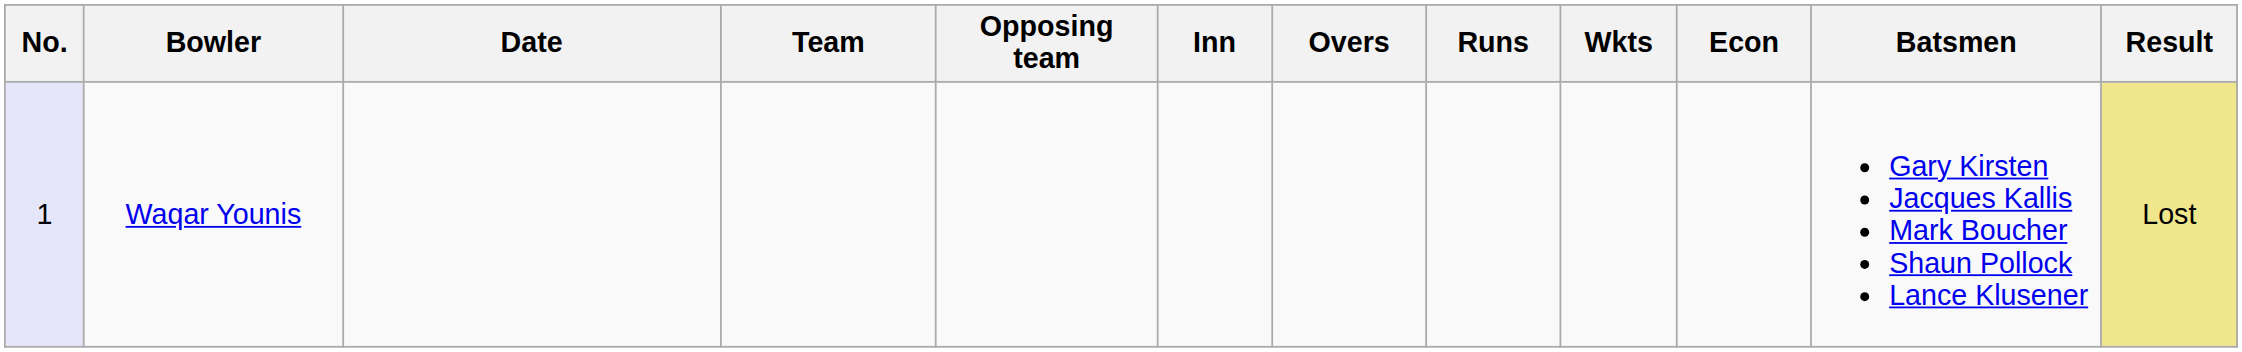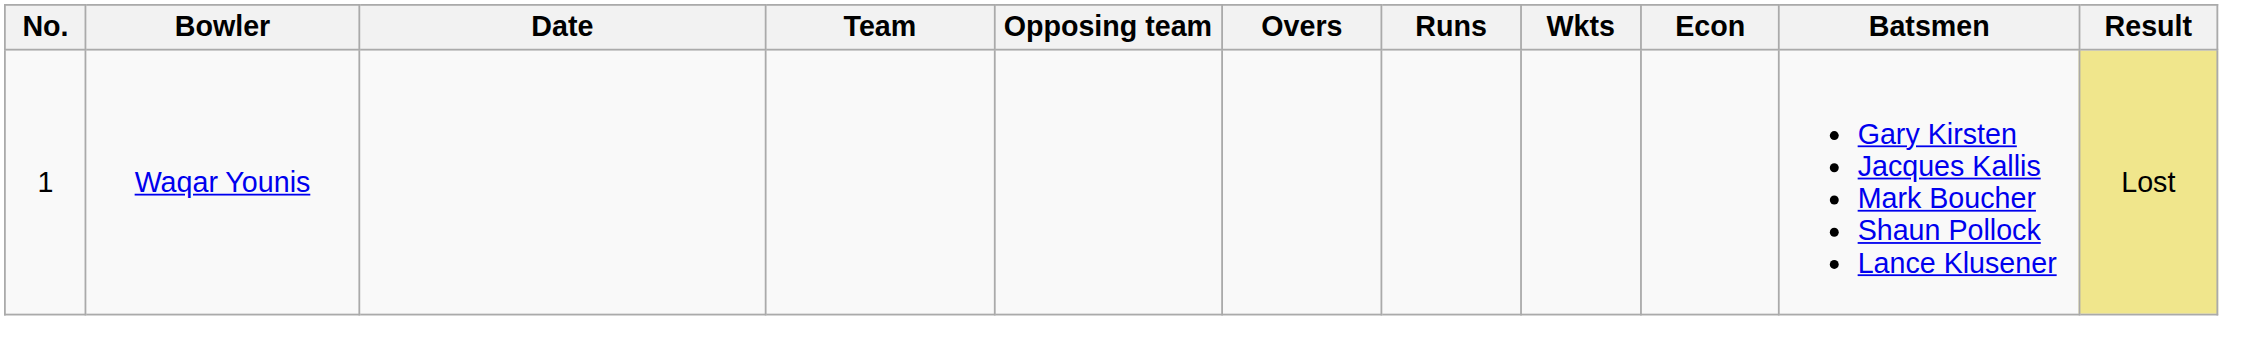 <table class="wikitable sortable" style="font-size: 100%">
 <tr align=center>
 <th scope="col" width="38">No.</th>
 <th scope="col" width="145">Bowler</th>
 <th scope="col" width="220">Date</th>
 <th scope="col" width="120">Team</th>
 <th scope="col" width="120">Opposing team</th>
-<th scope="col" width="60">Inn</th>
 <th scope="col" width="82">Overs</th>
 <th scope="col" width="70">Runs</th>
 <th scope="col" width="60">Wkts</th>
 <th scope="col" width="70">Econ</th>
 <th scope="col" width="160" class="unsortable">Batsmen</th>
 <th scope="col" width="70">Result</th>
 </tr>
 <tr align=center>
-<td scope="row" style="background: lavender;">1</td>
+<td scope="row">1</td>
 <td><a href='#'>Waqar Younis</a></td>
-<td></td>
 <td></td>
 <td></td>
 <td></td>
 <td></td>
 <td></td>
 <td></td>
 <td></td>
 <td align=left><br><ul><li><a href='#'>Gary Kirsten</a></li><li><a href='#'>Jacques Kallis</a></li><li><a href='#'>Mark Boucher</a></li><li><a href='#'>Shaun Pollock</a></li><li><a href='#'>Lance Klusener</a></li></ul></td>
 <td style="background: khaki;">Lost</td>
 </tr>
 </table>
